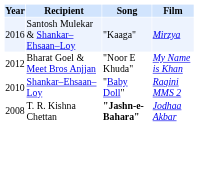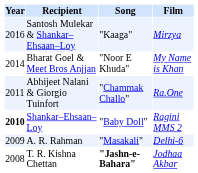 <table cellspacing="1" cellpadding="1" border="0" style="width:50%;">
 <tr style="background:#d1e4fd;">
 <th>Year</th>
 <th>Recipient</th>
 <th>Song</th>
 <th>Film</th>
 </tr>
 <tr style="background:#edf3fe;">
 <td>2016</td>
 <td>Santosh Mulekar & <a href='#'>Shankar–Ehsaan–Loy</a></td>
 <td>"Kaaga"</td>
 <td><em><a href='#'>Mirzya</a></em></td>
 </tr>
 <tr>
-<td>2012</td>
+<td>2014</td>
 <td>Bharat Goel & <a href='#'>Meet Bros Anjjan</a></td>
 <td>"Noor E Khuda"</td>
 <td><em><a href='#'>My Name is Khan</a></em></td>
 </tr>
+<tr style="background:#edf3fe;">
+<td>2011</td>
+<td>Abhijeet Nalani & Giorgio Tuinfort</td>
+<td>"<a href='#'>Chammak Challo</a>"</td>
+<td><em><a href='#'>Ra.One</a></em></td>
+</tr>
 <tr>
-<td>2010</td>
+<td><strong>2010</strong></td>
 <td><a href='#'>Shankar–Ehsaan–Loy</a></td>
 <td>"<a href='#'>Baby Doll</a>"</td>
 <td><em><a href='#'>Ragini MMS 2</a></em></td>
+</tr>
+<tr style="background:#edf3fe;">
+<td>2009</td>
+<td>A. R. Rahman</td>
+<td>"<a href='#'>Masakali</a>"</td>
+<td><em><a href='#'>Delhi-6</a></em></td>
 </tr>
 <tr>
 <td>2008</td>
 <td>T. R. Kishna Chettan</td>
 <td><strong>"Jashn-e-Bahara"</strong></td>
 <td><em><a href='#'>Jodhaa Akbar</a></em></td>
 </tr>
 </table>
